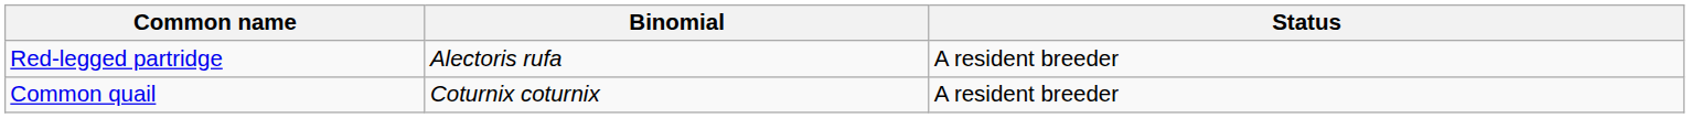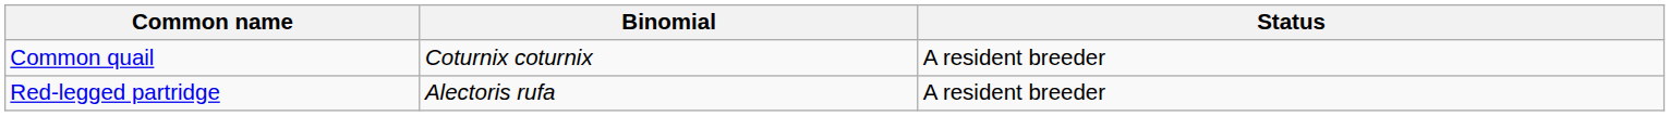 <table width=60% class="wikitable">
 <tr>
 <th width=25%>Common name</th>
 <th width=30%>Binomial</th>
 <th width=45%>Status</th>
 </tr>
 <tr>
+<td><a href='#'>Common quail</a></td>
+<td><em>Coturnix coturnix</em></td>
+<td>A resident breeder</td>
+</tr>
+<tr>
 <td><a href='#'>Red-legged partridge</a></td>
 <td><em>Alectoris rufa</em></td>
 <td>A resident breeder</td>
 </tr>
-<tr>
-<td><a href='#'>Common quail</a></td>
-<td><em>Coturnix coturnix</em></td>
-<td>A resident breeder</td>
-</tr>
 </table>
